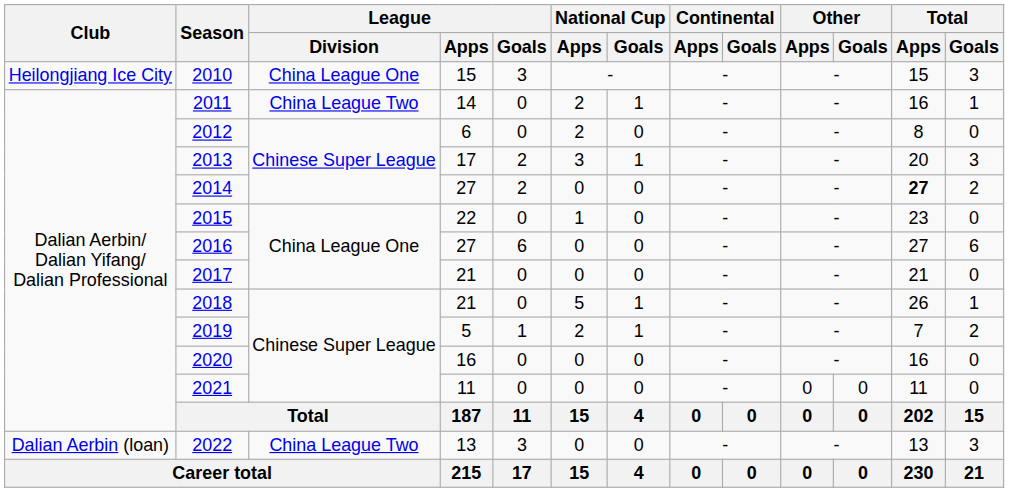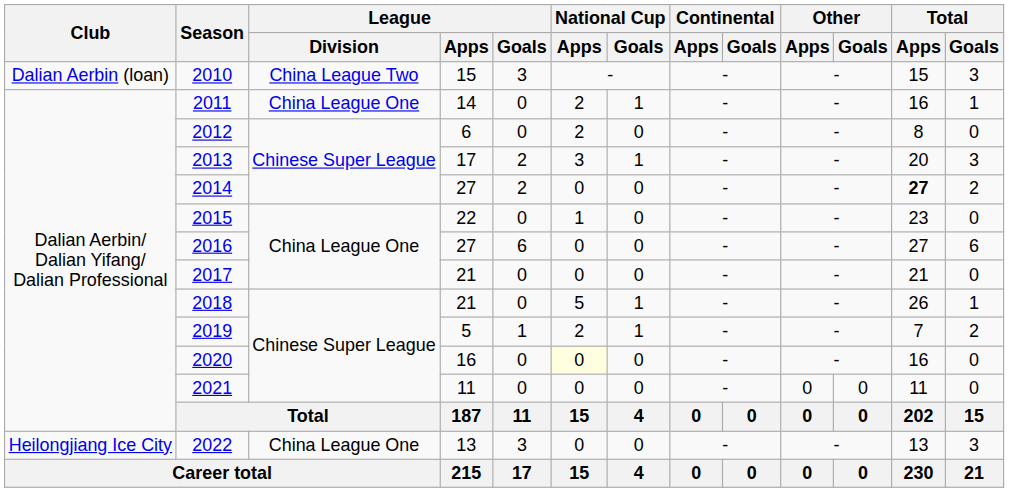 <table class="wikitable" style="text-align: center">
 <tr>
 <th rowspan="2">Club</th>
 <th rowspan="2">Season</th>
 <th colspan="3">League</th>
 <th colspan="2">National Cup</th>
 <th colspan="2">Continental</th>
 <th colspan="2">Other</th>
 <th colspan="2">Total</th>
 </tr>
 <tr>
 <th>Division</th>
 <th>Apps</th>
 <th>Goals</th>
 <th>Apps</th>
 <th>Goals</th>
 <th>Apps</th>
 <th>Goals</th>
 <th>Apps</th>
 <th>Goals</th>
 <th>Apps</th>
 <th>Goals</th>
 </tr>
 <tr>
-<td><a href='#'>Heilongjiang Ice City</a></td>
+<td><a href='#'>Dalian Aerbin</a> (loan)</td>
 <td><a href='#'>2010</a></td>
-<td><a href='#'>China League One</a></td>
+<td><a href='#'>China League Two</a></td>
 <td>15</td>
 <td>3</td>
 <td colspan="2">-</td>
 <td colspan="2">-</td>
 <td colspan="2">-</td>
 <td>15</td>
 <td>3</td>
 </tr>
 <tr>
 <td rowspan="12">Dalian Aerbin/<br>Dalian Yifang/<br>Dalian Professional</td>
 <td><a href='#'>2011</a></td>
-<td><a href='#'>China League Two</a></td>
+<td><a href='#'>China League One</a></td>
 <td>14</td>
 <td>0</td>
 <td>2</td>
 <td>1</td>
 <td colspan="2">-</td>
 <td colspan="2">-</td>
 <td>16</td>
 <td>1</td>
 </tr>
 <tr>
 <td><a href='#'>2012</a></td>
 <td rowspan="3"><a href='#'>Chinese Super League</a></td>
 <td>6</td>
 <td>0</td>
 <td>2</td>
 <td>0</td>
 <td colspan="2">-</td>
 <td colspan="2">-</td>
 <td>8</td>
 <td>0</td>
 </tr>
 <tr>
 <td><a href='#'>2013</a></td>
 <td>17</td>
 <td>2</td>
 <td>3</td>
 <td>1</td>
 <td colspan="2">-</td>
 <td colspan="2">-</td>
 <td>20</td>
 <td>3</td>
 </tr>
 <tr>
 <td><a href='#'>2014</a></td>
 <td>27</td>
 <td>2</td>
 <td>0</td>
 <td>0</td>
 <td colspan="2">-</td>
 <td colspan="2">-</td>
 <td><strong>27</strong></td>
 <td>2</td>
 </tr>
 <tr>
 <td><a href='#'>2015</a></td>
 <td rowspan="3">China League One</td>
 <td>22</td>
 <td>0</td>
 <td>1</td>
 <td>0</td>
 <td colspan="2">-</td>
 <td colspan="2">-</td>
 <td>23</td>
 <td>0</td>
 </tr>
 <tr>
 <td><a href='#'>2016</a></td>
 <td>27</td>
 <td>6</td>
 <td>0</td>
 <td>0</td>
 <td colspan="2">-</td>
 <td colspan="2">-</td>
 <td>27</td>
 <td>6</td>
 </tr>
 <tr>
 <td><a href='#'>2017</a></td>
 <td>21</td>
 <td>0</td>
 <td>0</td>
 <td>0</td>
 <td colspan="2">-</td>
 <td colspan="2">-</td>
 <td>21</td>
 <td>0</td>
 </tr>
 <tr>
 <td><a href='#'>2018</a></td>
 <td rowspan="4">Chinese Super League</td>
 <td>21</td>
 <td>0</td>
 <td>5</td>
 <td>1</td>
 <td colspan="2">-</td>
 <td colspan="2">-</td>
 <td>26</td>
 <td>1</td>
 </tr>
 <tr>
 <td><a href='#'>2019</a></td>
 <td>5</td>
 <td>1</td>
 <td>2</td>
 <td>1</td>
 <td colspan="2">-</td>
 <td colspan="2">-</td>
 <td>7</td>
 <td>2</td>
 </tr>
 <tr>
 <td><a href='#'>2020</a></td>
 <td>16</td>
 <td>0</td>
-<td>0</td>
+<td style="background: lightyellow;">0</td>
 <td>0</td>
 <td colspan="2">-</td>
 <td colspan="2">-</td>
 <td>16</td>
 <td>0</td>
 </tr>
 <tr>
 <td><a href='#'>2021</a></td>
 <td>11</td>
 <td>0</td>
 <td>0</td>
 <td>0</td>
 <td colspan="2">-</td>
 <td>0</td>
 <td>0</td>
 <td>11</td>
 <td>0</td>
 </tr>
 <tr>
 <th colspan="2">Total</th>
 <th>187</th>
 <th>11</th>
 <th>15</th>
 <th>4</th>
 <th>0</th>
 <th>0</th>
 <th>0</th>
 <th>0</th>
 <th>202</th>
 <th>15</th>
 </tr>
 <tr>
-<td><a href='#'>Dalian Aerbin</a> (loan)</td>
+<td><a href='#'>Heilongjiang Ice City</a></td>
 <td><a href='#'>2022</a></td>
-<td><a href='#'>China League Two</a></td>
+<td>China League One</td>
 <td>13</td>
 <td>3</td>
 <td>0</td>
 <td>0</td>
 <td colspan="2">-</td>
 <td colspan="2">-</td>
 <td>13</td>
 <td>3</td>
 </tr>
 <tr>
 <th colspan="3">Career total</th>
 <th>215</th>
 <th>17</th>
 <th>15</th>
 <th>4</th>
 <th>0</th>
 <th>0</th>
 <th>0</th>
 <th>0</th>
 <th>230</th>
 <th>21</th>
 </tr>
 </table>
